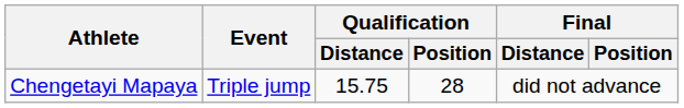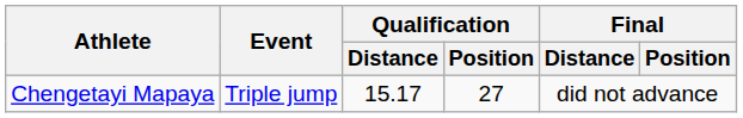 <table class=wikitable style=font-size:90%>
 <tr>
 <th rowspan=2>Athlete</th>
 <th rowspan=2>Event</th>
 <th colspan=2>Qualification</th>
 <th colspan=2>Final</th>
 </tr>
 <tr style=font-size:95%>
 <th>Distance</th>
 <th>Position</th>
 <th>Distance</th>
 <th>Position</th>
 </tr>
 <tr align=center>
 <td align=left><a href='#'>Chengetayi Mapaya</a></td>
 <td align=left><a href='#'>Triple jump</a></td>
-<td>15.75</td>
-<td>28</td>
+<td>15.17</td>
+<td>27</td>
 <td colspan=2>did not advance</td>
 </tr>
 </table>
